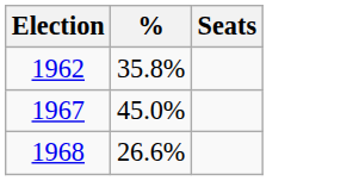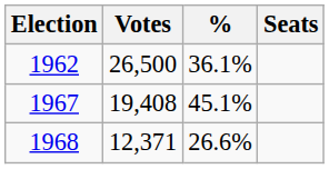 <table class=wikitable style=text-align:center>
 <tr>
 <th>Election</th>
+<th>Votes</th>
 <th>%</th>
 <th>Seats</th>
 </tr>
 <tr>
 <td><a href='#'>1962</a></td>
-<td>35.8%</td>
+<td>26,500</td>
+<td>36.1%</td>
 <td></td>
 </tr>
 <tr>
 <td><a href='#'>1967</a></td>
-<td>45.0%</td>
+<td>19,408</td>
+<td>45.1%</td>
 <td></td>
 </tr>
 <tr>
 <td><a href='#'>1968</a></td>
+<td>12,371</td>
 <td>26.6%</td>
 <td></td>
 </tr>
 </table>
